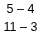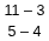 <table style="text-align:center">
 <tr>
 <th width=200></th>
 <th width=100></th>
 <th width=200></th>
 </tr>
 <tr>
 <td align=right><strong></strong></td>
-<td>5 – 4</td>
+<td>11 – 3</td>
 <td align=left></td>
 </tr>
 <tr>
 <td align=right><strong></strong></td>
-<td>11 – 3</td>
+<td>5 – 4</td>
 <td align=left></td>
 </tr>
 </table>
